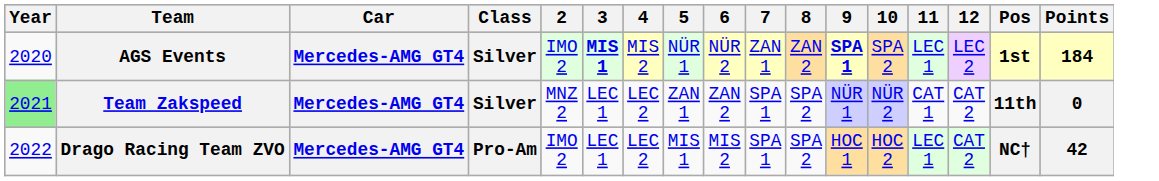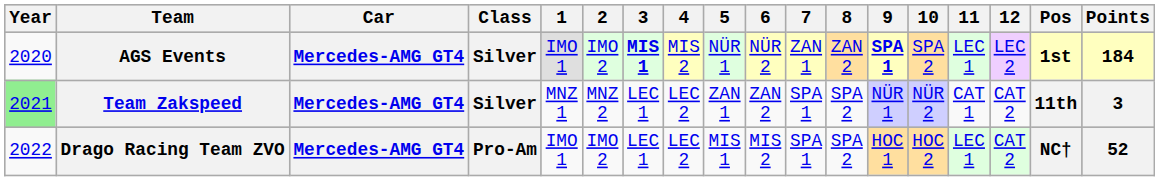 <table class="wikitable" style="text-align:center; font-size:85%">
 <tr>
 <th>Year</th>
 <th>Team</th>
 <th>Car</th>
 <th>Class</th>
+<th>1</th>
 <th>2</th>
 <th>3</th>
 <th>4</th>
 <th>5</th>
 <th>6</th>
 <th>7</th>
 <th>8</th>
 <th>9</th>
 <th>10</th>
 <th>11</th>
 <th>12</th>
 <th>Pos</th>
 <th>Points</th>
 </tr>
 <tr>
 <td><a href='#'>2020</a></td>
 <th nowrap>AGS Events</th>
 <th nowrap><a href='#'>Mercedes-AMG GT4</a></th>
 <th>Silver</th>
+<td style="background:#DFDFDF;"><a href='#'>IMO<br>1</a><br></td>
 <td style="background:#DFFFDF;"><a href='#'>IMO<br>2</a><br></td>
 <td style="background:#DFFFDF;"><strong><a href='#'>MIS<br>1</a></strong><br></td>
 <td style="background:#FFFFBF;"><a href='#'>MIS<br>2</a><br></td>
 <td style="background:#DFFFDF;"><a href='#'>NÜR<br>1</a><br></td>
 <td style="background:#FFFFBF;"><a href='#'>NÜR<br>2</a><br></td>
 <td style="background:#FFFFBF;"><a href='#'>ZAN<br>1</a><br></td>
 <td style="background:#FFDF9F;"><a href='#'>ZAN<br>2</a><br></td>
 <td style="background:#FFFFBF;"><strong><a href='#'>SPA<br>1</a></strong><br></td>
 <td style="background:#FFDF9F;"><a href='#'>SPA<br>2</a><br></td>
 <td style="background:#DFFFDF;"><a href='#'>LEC<br>1</a><br></td>
 <td style="background:#EFCFFF;"><a href='#'>LEC<br>2</a><br></td>
 <th style="background:#FFFFBF;">1st</th>
 <th style="background:#FFFFBF;">184</th>
 </tr>
 <tr>
 <td style="background: lightgreen;"><a href='#'>2021</a></td>
 <th nowrap><a href='#'>Team Zakspeed</a></th>
 <th nowrap><a href='#'>Mercedes-AMG GT4</a></th>
 <th>Silver</th>
+<td style="background:#;"><a href='#'>MNZ<br>1</a></td>
 <td style="background:#;"><a href='#'>MNZ<br>2</a></td>
 <td style="background:#;"><a href='#'>LEC<br>1</a></td>
 <td style="background:#;"><a href='#'>LEC<br>2</a></td>
 <td style="background:#;"><a href='#'>ZAN<br>1</a></td>
 <td style="background:#;"><a href='#'>ZAN<br>2</a></td>
 <td style="background:#;"><a href='#'>SPA<br>1</a></td>
 <td style="background:#;"><a href='#'>SPA<br>2</a></td>
 <td style="background:#CFCFFF;"><a href='#'>NÜR<br>1</a><br></td>
 <td style="background:#CFCFFF;"><a href='#'>NÜR<br>2</a><br></td>
 <td style="background:#;"><a href='#'>CAT<br>1</a></td>
 <td style="background:#;"><a href='#'>CAT<br>2</a></td>
 <th>11th</th>
-<th>0</th>
+<th>3</th>
 </tr>
 <tr>
 <td><a href='#'>2022</a></td>
 <th nowrap>Drago Racing Team ZVO</th>
 <th nowrap><a href='#'>Mercedes-AMG GT4</a></th>
 <th nowrap>Pro-Am</th>
+<td style="background:#;"><a href='#'>IMO<br>1</a></td>
 <td style="background:#;"><a href='#'>IMO<br>2</a></td>
 <td style="background:#;"><a href='#'>LEC<br>1</a></td>
 <td style="background:#;"><a href='#'>LEC<br>2</a></td>
 <td style="background:#;"><a href='#'>MIS<br>1</a></td>
 <td style="background:#;"><a href='#'>MIS<br>2</a></td>
 <td style="background:#;"><a href='#'>SPA<br>1</a></td>
 <td style="background:#;"><a href='#'>SPA<br>2</a></td>
 <td style="background:#FFDF9F;"><a href='#'>HOC<br>1</a><br></td>
 <td style="background:#FFDF9F;"><a href='#'>HOC<br>2</a><br></td>
 <td style="background:#DFFFDF;"><a href='#'>LEC<br>1</a><br></td>
 <td style="background:#DFFFDF;"><a href='#'>CAT<br>2</a><br></td>
 <th>NC†</th>
-<th>42</th>
+<th>52</th>
 </tr>
 </table>
